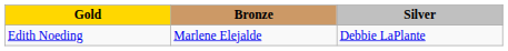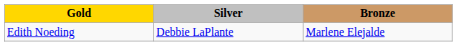 <table class="wikitable" style="text-align:left">
 <tr align="center">
 <td width=200 bgcolor=gold><strong>Gold</strong></td>
+<td width=200 bgcolor=silver><strong>Silver</strong></td>
 <td width=200 bgcolor=CC9966><strong>Bronze</strong></td>
-<td width=200 bgcolor=silver><strong>Silver</strong></td>
 </tr>
 <tr>
 <td><a href='#'>Edith Noeding</a><br><em></em></td>
+<td><a href='#'>Debbie LaPlante</a><br><em></em></td>
 <td><a href='#'>Marlene Elejalde</a><br><em></em></td>
-<td><a href='#'>Debbie LaPlante</a><br><em></em></td>
 </tr>
 </table>
